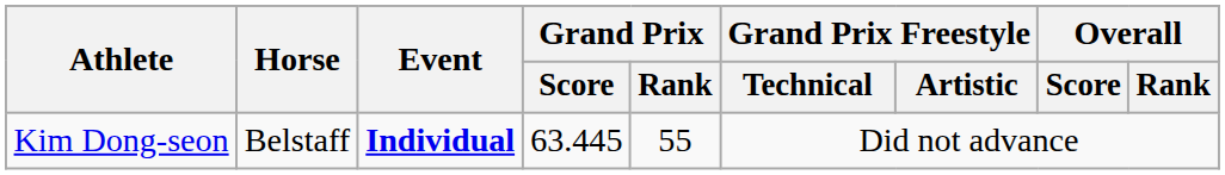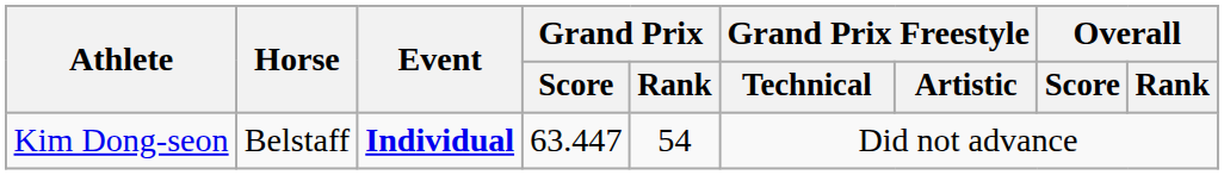 <table class="wikitable" style="font-size:90%; text-align:center">
 <tr>
 <th rowspan="2">Athlete</th>
 <th rowspan="2">Horse</th>
 <th rowspan="2">Event</th>
 <th colspan="2">Grand Prix</th>
 <th colspan="2">Grand Prix Freestyle</th>
 <th colspan="2">Overall</th>
 </tr>
 <tr style="font-size:95%">
 <th>Score</th>
 <th>Rank</th>
 <th>Technical</th>
 <th>Artistic</th>
 <th>Score</th>
 <th>Rank</th>
 </tr>
 <tr>
 <td style="text-align:left"><a href='#'>Kim Dong-seon</a></td>
 <td style="text-align:left">Belstaff</td>
 <td style="text-align:left"><strong><a href='#'>Individual</a></strong></td>
-<td>63.445</td>
-<td>55</td>
+<td>63.447</td>
+<td>54</td>
 <td colspan="4">Did not advance</td>
 </tr>
 </table>
